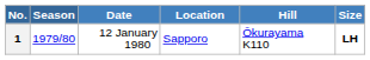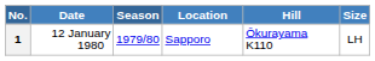 <table class="wikitable sortable" style="font-size:86%; line-height:15px; text-align:left; border:grey solid 1px; border-collapse:collapse; background:#ffffff;">
 <tr style="background:#efefef;">
 <th style="background-color:#369; color:white; width:10px;">No.</th>
+<th style="background-color:#4180be; color:white; width:89px;">Date</th>
 <th style="background-color:#369; color:white;  width:30px;">Season</th>
-<th style="background-color:#4180be; color:white; width:89px;">Date</th>
 <th style="background-color:#4180be; color:white; width:86px;">Location</th>
 <th style="background-color:#4180be; color:white; width:105px;">Hill</th>
 <th style="background-color:#4180be; color:white; width:25px;">Size</th>
 </tr>
 <tr>
 <th scope=row style="text-align:center;">1</th>
+<td align=right>12 January 1980  </td>
 <td align=center><a href='#'>1979/80</a></td>
-<td align=right>12 January 1980  </td>
 <td> <a href='#'>Sapporo</a></td>
 <td><a href='#'>Ōkurayama</a> K110</td>
-<td align=center><strong>LH</strong></td>
+<td align=center>LH</td>
 </tr>
 </table>
